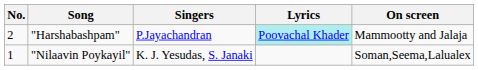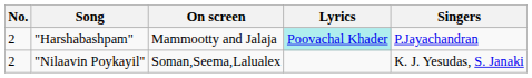 <table class="wikitable" style="font-size:95%;">
 <tr>
 <th>No.</th>
 <th>Song</th>
+<th>On screen</th>
+<th>Lyrics</th>
 <th>Singers</th>
-<th>Lyrics</th>
-<th>On screen</th>
 </tr>
 <tr>
 <td>2</td>
 <td>"Harshabashpam"</td>
+<td>Mammootty and Jalaja</td>
+<td style="background: paleturquoise;"><a href='#'>Poovachal Khader</a></td>
 <td><a href='#'>P.Jayachandran</a></td>
-<td style="background: paleturquoise;"><a href='#'>Poovachal Khader</a></td>
-<td>Mammootty and Jalaja</td>
 </tr>
 <tr>
-<td>1</td>
+<td>2</td>
 <td>"Nilaavin Poykayil"</td>
+<td>Soman,Seema,Lalualex</td>
+<td></td>
 <td>K. J. Yesudas, <a href='#'>S. Janaki</a></td>
-<td></td>
-<td>Soman,Seema,Lalualex</td>
 </tr>
 </table>
